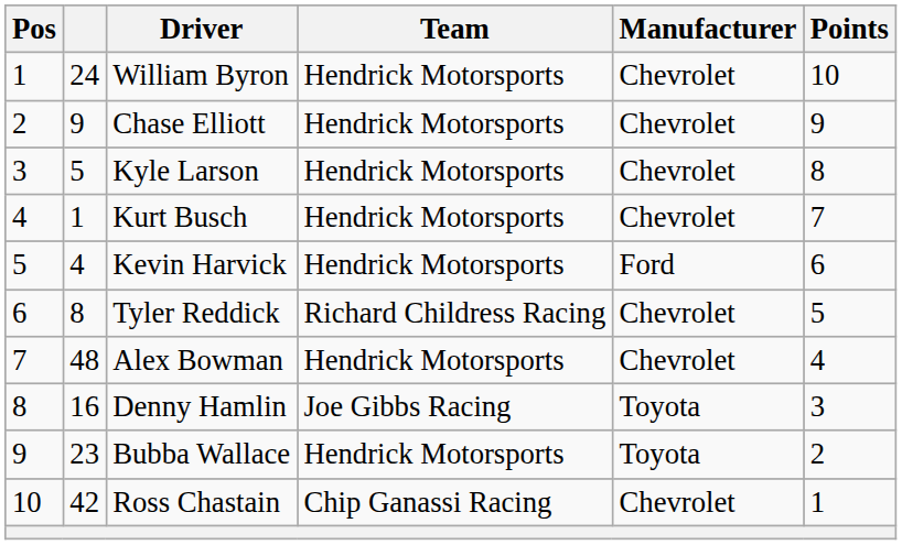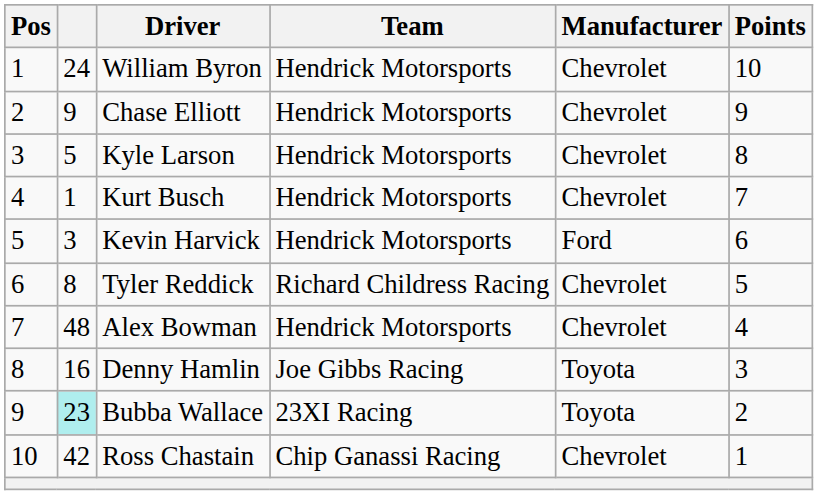 <table class="wikitable" style="font-size:98%">
 <tr>
 <th>Pos</th>
 <th></th>
 <th>Driver</th>
 <th>Team</th>
 <th>Manufacturer</th>
 <th>Points</th>
 </tr>
 <tr>
 <td>1</td>
 <td>24</td>
 <td>William Byron</td>
 <td>Hendrick Motorsports</td>
 <td>Chevrolet</td>
 <td>10</td>
 </tr>
 <tr>
 <td>2</td>
 <td>9</td>
 <td>Chase Elliott</td>
 <td>Hendrick Motorsports</td>
 <td>Chevrolet</td>
 <td>9</td>
 </tr>
 <tr>
 <td>3</td>
 <td>5</td>
 <td>Kyle Larson</td>
 <td>Hendrick Motorsports</td>
 <td>Chevrolet</td>
 <td>8</td>
 </tr>
 <tr>
 <td>4</td>
 <td>1</td>
 <td>Kurt Busch</td>
 <td>Hendrick Motorsports</td>
 <td>Chevrolet</td>
 <td>7</td>
 </tr>
 <tr>
 <td>5</td>
-<td>4</td>
+<td>3</td>
 <td>Kevin Harvick</td>
 <td>Hendrick Motorsports</td>
 <td>Ford</td>
 <td>6</td>
 </tr>
 <tr>
 <td>6</td>
 <td>8</td>
 <td>Tyler Reddick</td>
 <td>Richard Childress Racing</td>
 <td>Chevrolet</td>
 <td>5</td>
 </tr>
 <tr>
 <td>7</td>
 <td>48</td>
 <td>Alex Bowman</td>
 <td>Hendrick Motorsports</td>
 <td>Chevrolet</td>
 <td>4</td>
 </tr>
 <tr>
 <td>8</td>
 <td>16</td>
 <td>Denny Hamlin</td>
 <td>Joe Gibbs Racing</td>
 <td>Toyota</td>
 <td>3</td>
 </tr>
 <tr>
 <td>9</td>
-<td>23</td>
+<td style="background: paleturquoise;">23</td>
 <td>Bubba Wallace</td>
-<td>Hendrick Motorsports</td>
+<td>23XI Racing</td>
 <td>Toyota</td>
 <td>2</td>
 </tr>
 <tr>
 <td>10</td>
 <td>42</td>
 <td>Ross Chastain</td>
 <td>Chip Ganassi Racing</td>
 <td>Chevrolet</td>
 <td>1</td>
 </tr>
 <tr>
 <th colspan="6"></th>
 </tr>
 </table>
